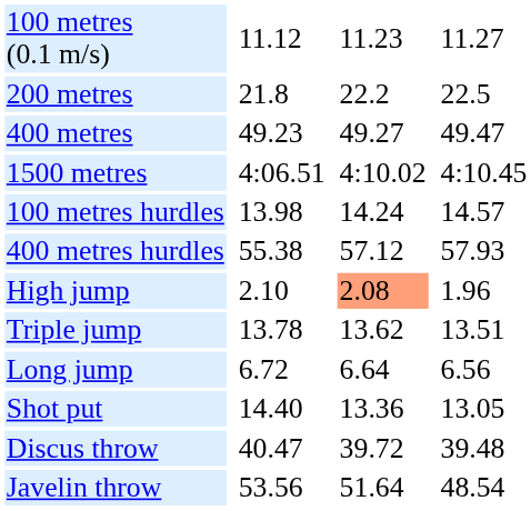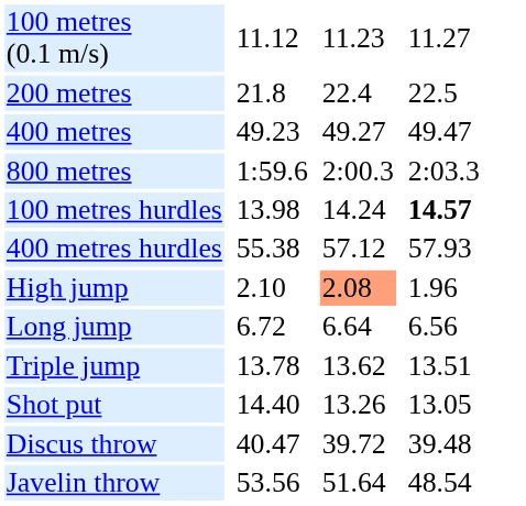 <table>
 <tr>
 <td bgcolor = DDEEFF><a href='#'>100 metres</a> <br> (0.1 m/s)</td>
 <td></td>
 <td>11.12</td>
 <td></td>
 <td>11.23</td>
 <td></td>
 <td>11.27</td>
 </tr>
 <tr>
 <td bgcolor = DDEEFF><a href='#'>200 metres</a></td>
 <td></td>
 <td>21.8</td>
 <td></td>
-<td>22.2</td>
+<td>22.4</td>
 <td></td>
 <td>22.5</td>
 </tr>
 <tr>
 <td bgcolor = DDEEFF><a href='#'>400 metres</a></td>
 <td></td>
 <td>49.23</td>
 <td></td>
 <td>49.27</td>
 <td></td>
 <td>49.47</td>
 </tr>
 <tr>
-<td bgcolor = DDEEFF><a href='#'>1500 metres</a></td>
+<td bgcolor = DDEEFF><a href='#'>800 metres</a></td>
 <td></td>
-<td>4:06.51</td>
+<td>1:59.6</td>
 <td></td>
-<td>4:10.02</td>
+<td>2:00.3</td>
 <td></td>
-<td>4:10.45</td>
+<td>2:03.3</td>
 </tr>
 <tr>
 <td bgcolor = DDEEFF><a href='#'>100 metres hurdles</a></td>
 <td></td>
 <td>13.98</td>
 <td></td>
 <td>14.24</td>
 <td></td>
-<td>14.57</td>
+<td><strong>14.57</strong></td>
 </tr>
 <tr>
 <td bgcolor = DDEEFF><a href='#'>400 metres hurdles</a></td>
 <td></td>
 <td>55.38</td>
 <td></td>
 <td>57.12</td>
 <td></td>
 <td>57.93</td>
 </tr>
 <tr>
 <td bgcolor = DDEEFF><a href='#'>High jump</a></td>
 <td></td>
 <td>2.10</td>
 <td></td>
 <td style="background: lightsalmon;">2.08</td>
 <td></td>
 <td>1.96</td>
 </tr>
 <tr>
+<td bgcolor = DDEEFF><a href='#'>Long jump</a></td>
+<td></td>
+<td>6.72</td>
+<td></td>
+<td>6.64</td>
+<td></td>
+<td>6.56</td>
+</tr>
+<tr>
 <td bgcolor = DDEEFF><a href='#'>Triple jump</a></td>
 <td></td>
 <td>13.78</td>
 <td></td>
 <td>13.62</td>
 <td></td>
 <td>13.51</td>
 </tr>
 <tr>
-<td bgcolor = DDEEFF><a href='#'>Long jump</a></td>
-<td></td>
-<td>6.72</td>
-<td></td>
-<td>6.64</td>
-<td></td>
-<td>6.56</td>
-</tr>
-<tr>
 <td bgcolor = DDEEFF><a href='#'>Shot put</a></td>
 <td></td>
 <td>14.40</td>
 <td></td>
-<td>13.36</td>
+<td>13.26</td>
 <td></td>
 <td>13.05</td>
 </tr>
 <tr>
 <td bgcolor = DDEEFF><a href='#'>Discus throw</a></td>
 <td></td>
 <td>40.47</td>
 <td></td>
 <td>39.72</td>
 <td></td>
 <td>39.48</td>
 </tr>
 <tr>
 <td bgcolor = DDEEFF><a href='#'>Javelin throw</a></td>
 <td></td>
 <td>53.56</td>
 <td></td>
 <td>51.64</td>
 <td></td>
 <td>48.54</td>
 </tr>
 </table>
